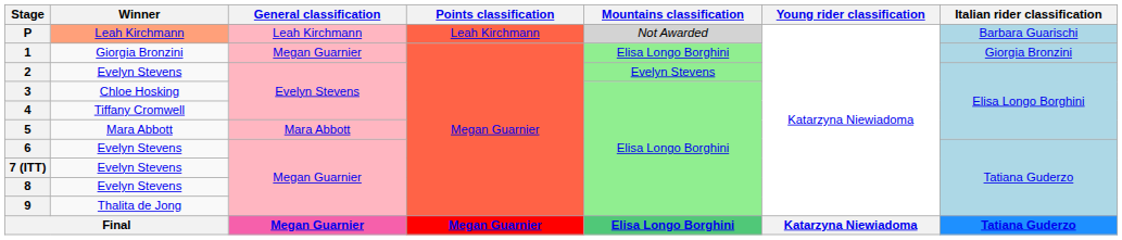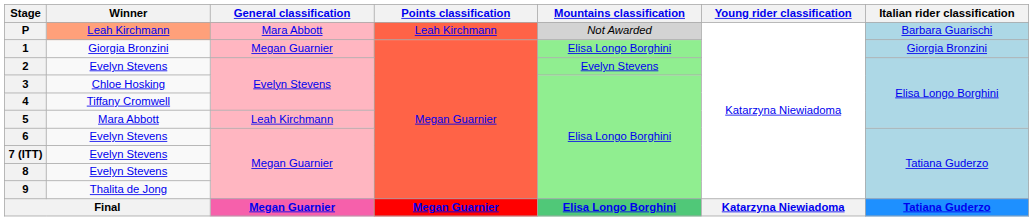 <table class="wikitable" style="text-align: center; font-size:86%;">
 <tr style="background-color: #efefef;">
 <th width="1%">Stage</th>
 <th width="10%">Winner</th>
 <th width="10%"><a href='#'>General classification</a><br></th>
 <th width="10%"><a href='#'>Points classification</a><br></th>
 <th width="10%"><a href='#'>Mountains classification</a><br></th>
 <th width="10%"><a href='#'>Young rider classification</a><br></th>
 <th width="10%">Italian rider classification<br></th>
 </tr>
 <tr>
 <th>P</th>
 <td style="background: lightsalmon;"><a href='#'>Leah Kirchmann</a></td>
-<td style="background:lightpink;"><a href='#'>Leah Kirchmann</a></td>
+<td style="background:lightpink;"><a href='#'>Mara Abbott</a></td>
 <td style="background:tomato;"><a href='#'>Leah Kirchmann</a></td>
 <td style="background:lightgrey;"><em>Not Awarded</em></td>
 <td style="background:white;" rowspan=10><a href='#'>Katarzyna Niewiadoma</a></td>
 <td style="background:lightblue;"><a href='#'>Barbara Guarischi</a></td>
 </tr>
 <tr>
 <th>1</th>
 <td><a href='#'>Giorgia Bronzini</a></td>
 <td style="background:lightpink;"><a href='#'>Megan Guarnier</a></td>
 <td style="background:tomato;" rowspan=9><a href='#'>Megan Guarnier</a></td>
 <td style="background:lightgreen;"><a href='#'>Elisa Longo Borghini</a></td>
 <td style="background:lightblue;"><a href='#'>Giorgia Bronzini</a></td>
 </tr>
 <tr>
 <th>2</th>
 <td><a href='#'>Evelyn Stevens</a></td>
 <td style="background:lightpink;" rowspan=3><a href='#'>Evelyn Stevens</a></td>
 <td style="background:lightgreen;"><a href='#'>Evelyn Stevens</a></td>
 <td style="background:lightblue;" rowspan=4><a href='#'>Elisa Longo Borghini</a></td>
 </tr>
 <tr>
 <th>3</th>
 <td><a href='#'>Chloe Hosking</a></td>
 <td style="background:lightgreen;" rowspan=7><a href='#'>Elisa Longo Borghini</a></td>
 </tr>
 <tr>
 <th>4</th>
 <td><a href='#'>Tiffany Cromwell</a></td>
 </tr>
 <tr>
 <th>5</th>
 <td><a href='#'>Mara Abbott</a></td>
-<td style="background:lightpink;"><a href='#'>Mara Abbott</a></td>
+<td style="background:lightpink;"><a href='#'>Leah Kirchmann</a></td>
 </tr>
 <tr>
 <th>6</th>
 <td><a href='#'>Evelyn Stevens</a></td>
 <td style="background:lightpink;" rowspan=4><a href='#'>Megan Guarnier</a></td>
 <td style="background:lightblue;" rowspan=4><a href='#'>Tatiana Guderzo</a></td>
 </tr>
 <tr>
 <th>7 (ITT)</th>
 <td><a href='#'>Evelyn Stevens</a></td>
 </tr>
 <tr>
 <th>8</th>
 <td><a href='#'>Evelyn Stevens</a></td>
 </tr>
 <tr>
 <th>9</th>
 <td><a href='#'>Thalita de Jong</a></td>
 </tr>
 <tr>
 <th colspan="2"><strong>Final</strong></th>
 <th style="background:#F660AB;"><a href='#'>Megan Guarnier</a></th>
 <th style="background:red;"><a href='#'>Megan Guarnier</a></th>
 <th style="background:#50C878;"><a href='#'>Elisa Longo Borghini</a></th>
 <th style="background:offwhite;"><a href='#'>Katarzyna Niewiadoma</a></th>
 <th style="background:dodgerblue;"><a href='#'>Tatiana Guderzo</a></th>
 </tr>
 </table>
